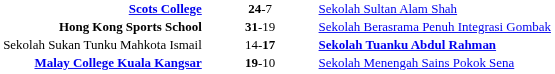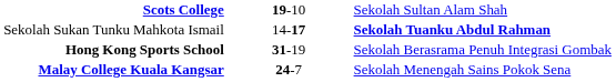 <table style="width:100%;" cellspacing="1">
 <tr>
 <th width=15%></th>
 <th width=25%></th>
 <th width=10%></th>
 <th width=25%></th>
 </tr>
 <tr style=font-size:90%>
 <td align=right></td>
 <td align=right> <strong><a href='#'>Scots College</a></strong></td>
-<td align=center><strong>24</strong>-7</td>
+<td align=center><strong>19</strong>-10</td>
 <td> <a href='#'>Sekolah Sultan Alam Shah</a></td>
+<td></td>
+</tr>
+<tr style=font-size:90%>
+<td align=right></td>
+<td align=right> Sekolah Sukan Tunku Mahkota Ismail</td>
+<td align=center>14-<strong>17</strong></td>
+<td> <strong><a href='#'>Sekolah Tuanku Abdul Rahman</a></strong></td>
 <td></td>
 </tr>
 <tr style=font-size:90%>
 <td align=right></td>
 <td align=right> <strong> Hong Kong Sports School</strong></td>
 <td align=center><strong>31</strong>-19</td>
 <td> <a href='#'>Sekolah Berasrama Penuh Integrasi Gombak</a></td>
 <td></td>
 </tr>
 <tr style=font-size:90%>
 <td align=right></td>
-<td align=right> Sekolah Sukan Tunku Mahkota Ismail</td>
-<td align=center>14-<strong>17</strong></td>
-<td> <strong><a href='#'>Sekolah Tuanku Abdul Rahman</a></strong></td>
-<td></td>
-</tr>
-<tr style=font-size:90%>
-<td align=right></td>
 <td align=right><strong> <a href='#'>Malay College Kuala Kangsar</a></strong></td>
-<td align=center><strong>19</strong>-10</td>
+<td align=center><strong>24</strong>-7</td>
 <td> <a href='#'>Sekolah Menengah Sains Pokok Sena</a></td>
 <td></td>
 </tr>
 </table>
